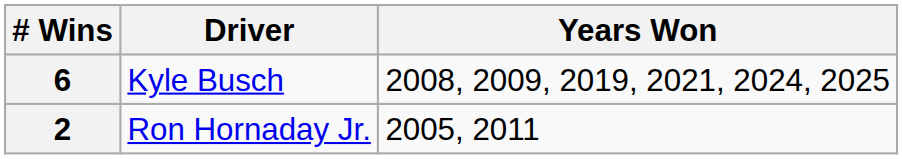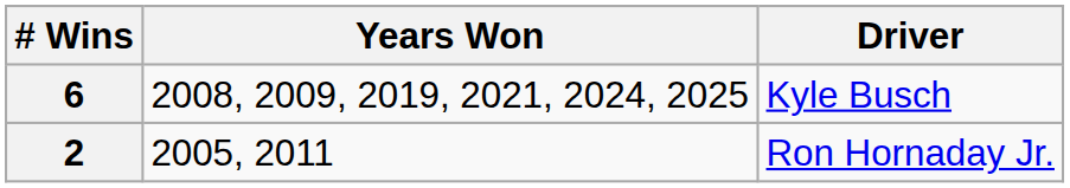 <table class="wikitable" style="font-size: 95%;">
 <tr>
 <th># Wins</th>
+<th>Years Won</th>
 <th>Driver</th>
-<th>Years Won</th>
 </tr>
 <tr>
 <th>6</th>
+<td>2008, 2009, 2019, 2021, 2024, 2025</td>
 <td><a href='#'>Kyle Busch</a></td>
-<td>2008, 2009, 2019, 2021, 2024, 2025</td>
 </tr>
 <tr>
 <th>2</th>
+<td>2005, 2011</td>
 <td><a href='#'>Ron Hornaday Jr.</a></td>
-<td>2005, 2011</td>
 </tr>
 </table>
